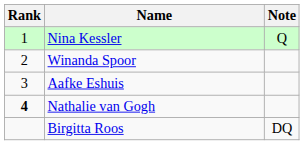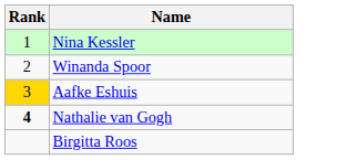 <table class="wikitable" style="text-align:center;">
 <tr>
 <th>Rank</th>
 <th style="width:15em">Name</th>
-<th>Note</th>
 </tr>
 <tr bgcolor=ccffcc>
 <td>1</td>
 <td align=left><a href='#'>Nina Kessler</a></td>
-<td>Q</td>
 </tr>
 <tr>
 <td>2</td>
 <td align=left><a href='#'>Winanda Spoor</a></td>
-<td></td>
 </tr>
 <tr>
-<td>3</td>
+<td style="background: gold;">3</td>
 <td align=left><a href='#'>Aafke Eshuis</a></td>
-<td></td>
 </tr>
 <tr>
 <td><strong>4</strong></td>
 <td align=left><a href='#'>Nathalie van Gogh</a></td>
-<td></td>
 </tr>
 <tr>
 <td></td>
 <td align=left><a href='#'>Birgitta Roos</a></td>
-<td>DQ</td>
 </tr>
 </table>
